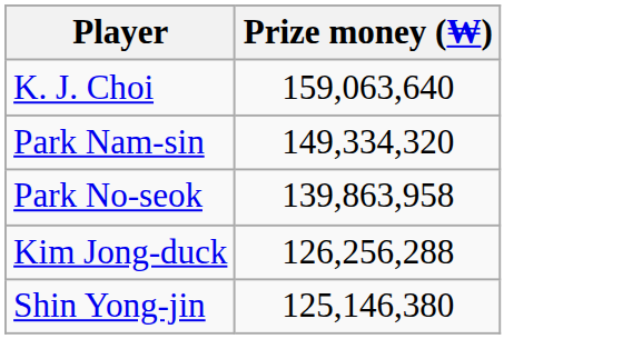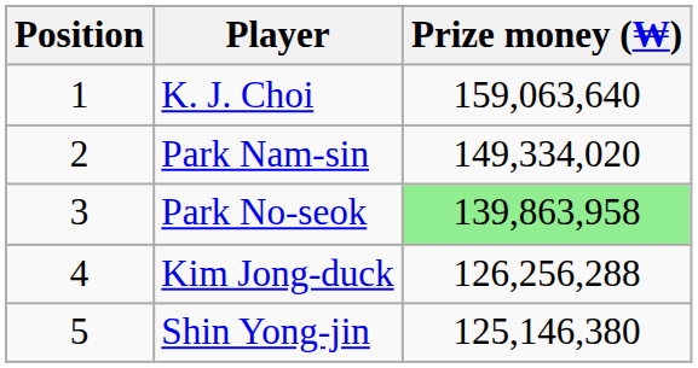 <table class="wikitable">
 <tr>
+<th>Position</th>
 <th>Player</th>
 <th>Prize money (<a href='#'>₩</a>)</th>
 </tr>
 <tr>
+<td align=center>1</td>
 <td> <a href='#'>K. J. Choi</a></td>
 <td align=center>159,063,640</td>
 </tr>
 <tr>
+<td align=center>2</td>
 <td> <a href='#'>Park Nam-sin</a></td>
-<td align=center>149,334,320</td>
+<td align=center>149,334,020</td>
 </tr>
 <tr>
+<td align=center>3</td>
 <td> <a href='#'>Park No-seok</a></td>
-<td align=center>139,863,958</td>
+<td align=center style="background: lightgreen;">139,863,958</td>
 </tr>
 <tr>
+<td align=center>4</td>
 <td> <a href='#'>Kim Jong-duck</a></td>
 <td align=center>126,256,288</td>
 </tr>
 <tr>
+<td align=center>5</td>
 <td> <a href='#'>Shin Yong-jin</a></td>
 <td align=center>125,146,380</td>
 </tr>
 </table>
